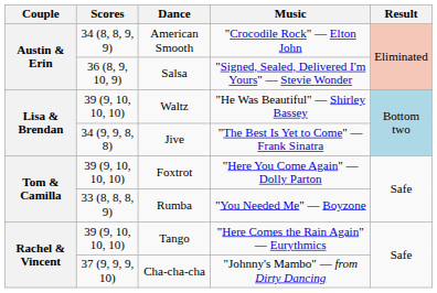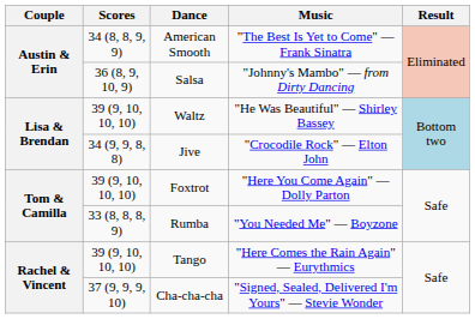 <table class="wikitable sortable" style="text-align:center; width:90%">
 <tr>
 <th scope="col">Couple</th>
 <th scope="col">Scores</th>
 <th scope="col" class="unsortable">Dance</th>
 <th scope="col" class="unsortable">Music</th>
 <th scope="col" class="unsortable">Result</th>
 </tr>
 <tr>
 <th scope="row" rowspan=2>Austin & Erin</th>
 <td>34 (8, 8, 9, 9)</td>
 <td>American Smooth</td>
-<td>"<a href='#'>Crocodile Rock</a>" — <a href='#'>Elton John</a></td>
+<td>"<a href='#'>The Best Is Yet to Come</a>" — <a href='#'>Frank Sinatra</a></td>
 <td rowspan=2 bgcolor="f4c7b8">Eliminated</td>
 </tr>
 <tr>
 <td>36 (8, 9, 10, 9)</td>
 <td>Salsa</td>
-<td>"<a href='#'>Signed, Sealed, Delivered I'm Yours</a>" — <a href='#'>Stevie Wonder</a></td>
+<td>"Johnny's Mambo" — <em>from <a href='#'>Dirty Dancing</a></em></td>
 </tr>
 <tr>
 <th scope="row" rowspan=2>Lisa & Brendan</th>
 <td>39 (9, 10, 10, 10)</td>
 <td>Waltz</td>
 <td>"He Was Beautiful" — <a href='#'>Shirley Bassey</a></td>
 <td rowspan=2 bgcolor="lightblue">Bottom two</td>
 </tr>
 <tr>
 <td>34 (9, 9, 8, 8)</td>
 <td>Jive</td>
-<td>"<a href='#'>The Best Is Yet to Come</a>" — <a href='#'>Frank Sinatra</a></td>
+<td>"<a href='#'>Crocodile Rock</a>" — <a href='#'>Elton John</a></td>
 </tr>
 <tr>
 <th scope="row" rowspan=2>Tom & Camilla</th>
 <td>39 (9, 10, 10, 10)</td>
 <td>Foxtrot</td>
 <td>"<a href='#'>Here You Come Again</a>" — <a href='#'>Dolly Parton</a></td>
 <td rowspan=2>Safe</td>
 </tr>
 <tr>
 <td>33 (8, 8, 8, 9)</td>
 <td>Rumba</td>
 <td>"<a href='#'>You Needed Me</a>" — <a href='#'>Boyzone</a></td>
 </tr>
 <tr>
 <th scope="row" rowspan=2>Rachel & Vincent</th>
 <td>39 (9, 10, 10, 10)</td>
 <td>Tango</td>
 <td>"<a href='#'>Here Comes the Rain Again</a>" — <a href='#'>Eurythmics</a></td>
 <td rowspan=2>Safe</td>
 </tr>
 <tr>
 <td>37 (9, 9, 9, 10)</td>
 <td>Cha-cha-cha</td>
-<td>"Johnny's Mambo" — <em>from <a href='#'>Dirty Dancing</a></em></td>
+<td>"<a href='#'>Signed, Sealed, Delivered I'm Yours</a>" — <a href='#'>Stevie Wonder</a></td>
 </tr>
 </table>
